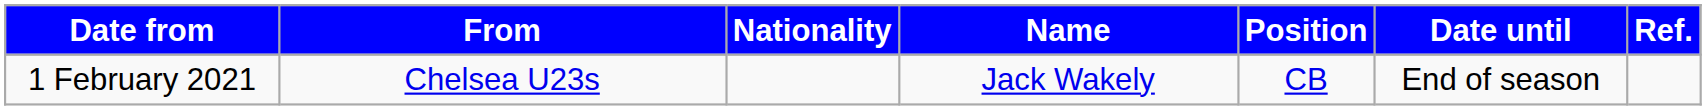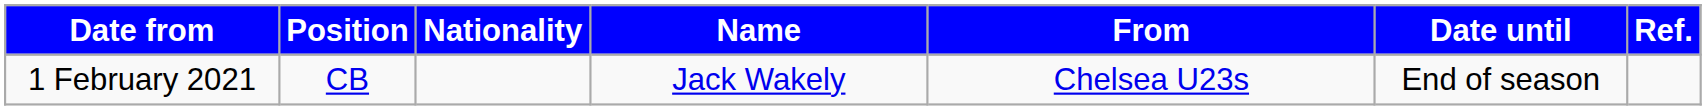 <table class="wikitable"  style="text-align:center; font-size:90%; ">
 <tr>
 <th style=" background:#0000FF; color:#FFFFFF; width:120px;">Date from</th>
-<th style=" background:#0000FF; color:#FFFFFF; width:200px;">From</th>
+<th style=" background:#0000FF; color:#FFFFFF; width:50px;">Position</th>
 <th style=" background:#0000FF; color:#FFFFFF; width:50px;">Nationality</th>
 <th style=" background:#0000FF; color:#FFFFFF; width:150px;">Name</th>
-<th style=" background:#0000FF; color:#FFFFFF; width:50px;">Position</th>
+<th style=" background:#0000FF; color:#FFFFFF; width:200px;">From</th>
 <th style=" background:#0000FF; color:#FFFFFF; width:110px;">Date until</th>
 <th style=" background:#0000FF; color:#FFFFFF; width:25px;">Ref.</th>
 </tr>
 <tr>
 <td>1 February 2021</td>
-<td> <a href='#'>Chelsea U23s</a></td>
+<td><a href='#'>CB</a></td>
 <td></td>
 <td><a href='#'>Jack Wakely</a></td>
-<td><a href='#'>CB</a></td>
+<td> <a href='#'>Chelsea U23s</a></td>
 <td>End of season</td>
 <td></td>
 </tr>
 </table>
